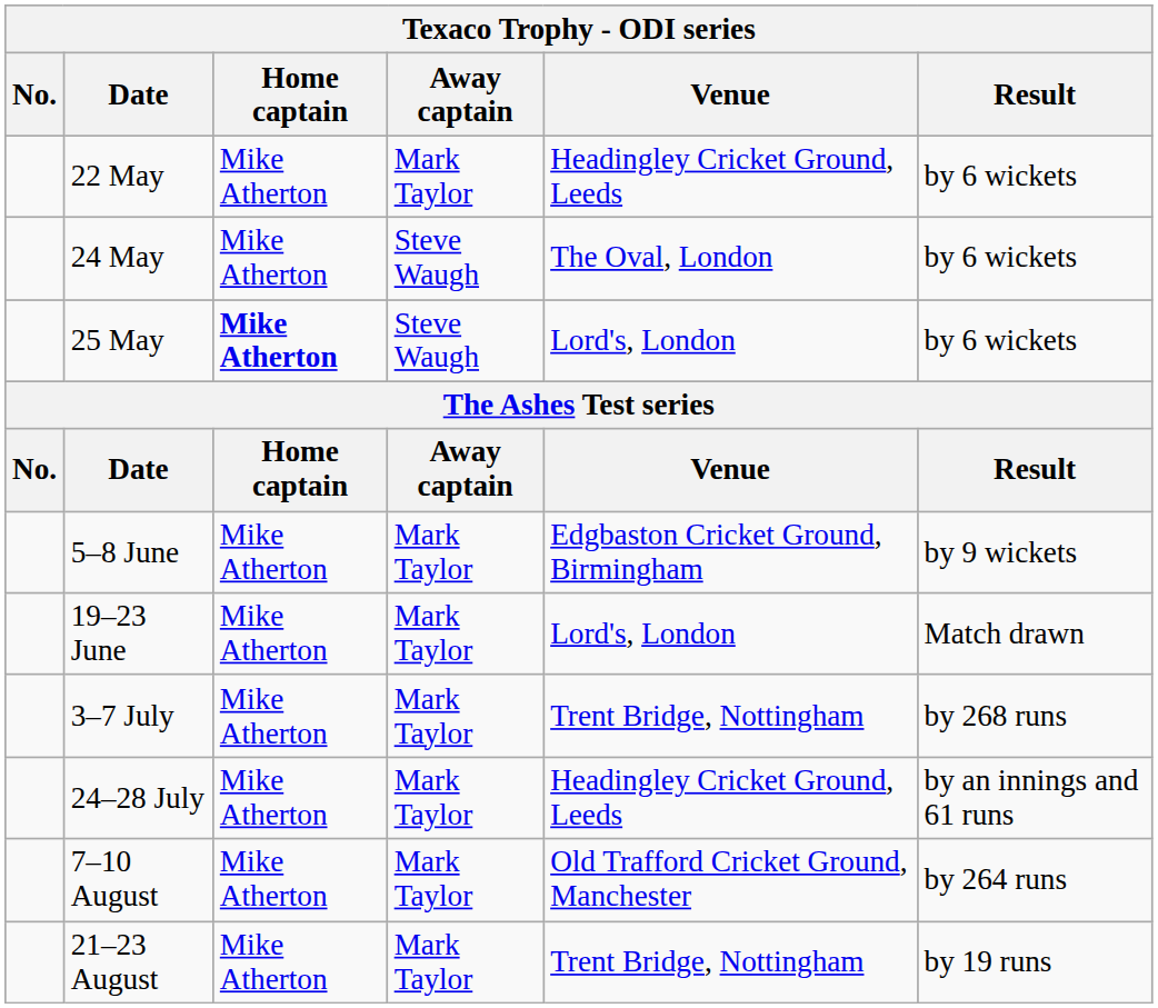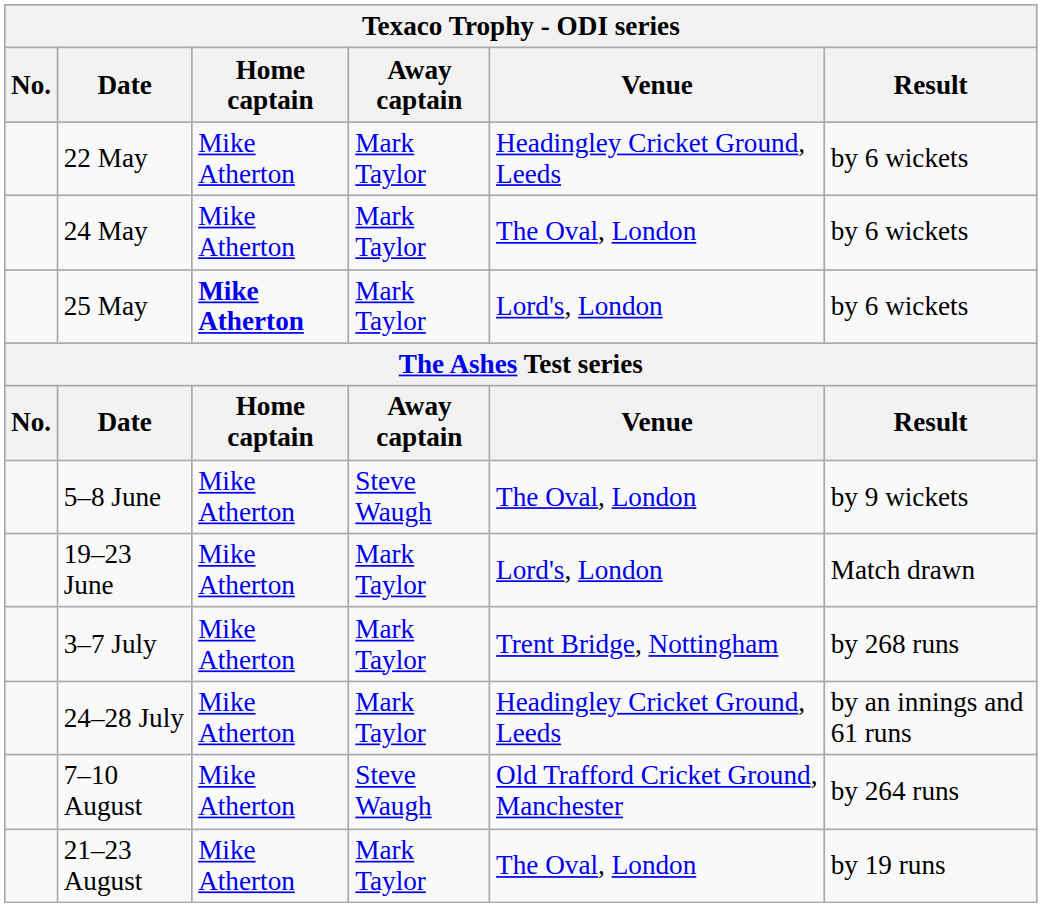 <table class="wikitable">
 <tr>
 <th colspan="9">Texaco Trophy - ODI series</th>
 </tr>
 <tr>
 <th>No.</th>
 <th>Date</th>
 <th>Home captain</th>
 <th>Away captain</th>
 <th>Venue</th>
 <th>Result</th>
 </tr>
 <tr>
 <td></td>
 <td>22 May</td>
 <td><a href='#'>Mike Atherton</a></td>
 <td><a href='#'>Mark Taylor</a></td>
 <td><a href='#'>Headingley Cricket Ground</a>, <a href='#'>Leeds</a></td>
 <td> by 6 wickets</td>
 </tr>
 <tr>
 <td></td>
 <td>24 May</td>
 <td><a href='#'>Mike Atherton</a></td>
-<td><a href='#'>Steve Waugh</a></td>
+<td><a href='#'>Mark Taylor</a></td>
 <td><a href='#'>The Oval</a>, <a href='#'>London</a></td>
 <td> by 6 wickets</td>
 </tr>
 <tr>
 <td></td>
 <td>25 May</td>
 <td><strong><a href='#'>Mike Atherton</a></strong></td>
-<td><a href='#'>Steve Waugh</a></td>
+<td><a href='#'>Mark Taylor</a></td>
 <td><a href='#'>Lord's</a>, <a href='#'>London</a></td>
 <td> by 6 wickets</td>
 </tr>
 <tr>
 <th colspan="9"><a href='#'>The Ashes</a> Test series</th>
 </tr>
 <tr>
 <th>No.</th>
 <th>Date</th>
 <th>Home captain</th>
 <th>Away captain</th>
 <th>Venue</th>
 <th>Result</th>
 </tr>
 <tr>
 <td></td>
 <td>5–8 June</td>
 <td><a href='#'>Mike Atherton</a></td>
-<td><a href='#'>Mark Taylor</a></td>
-<td><a href='#'>Edgbaston Cricket Ground</a>, <a href='#'>Birmingham</a></td>
+<td><a href='#'>Steve Waugh</a></td>
+<td><a href='#'>The Oval</a>, <a href='#'>London</a></td>
 <td> by 9 wickets</td>
 </tr>
 <tr>
 <td></td>
 <td>19–23 June</td>
 <td><a href='#'>Mike Atherton</a></td>
 <td><a href='#'>Mark Taylor</a></td>
 <td><a href='#'>Lord's</a>, <a href='#'>London</a></td>
 <td>Match drawn</td>
 </tr>
 <tr>
 <td></td>
 <td>3–7 July</td>
 <td><a href='#'>Mike Atherton</a></td>
 <td><a href='#'>Mark Taylor</a></td>
 <td><a href='#'>Trent Bridge</a>, <a href='#'>Nottingham</a></td>
 <td> by 268 runs</td>
 </tr>
 <tr>
 <td></td>
 <td>24–28 July</td>
 <td><a href='#'>Mike Atherton</a></td>
 <td><a href='#'>Mark Taylor</a></td>
 <td><a href='#'>Headingley Cricket Ground</a>, <a href='#'>Leeds</a></td>
 <td> by an innings and 61 runs</td>
 </tr>
 <tr>
 <td></td>
 <td>7–10 August</td>
 <td><a href='#'>Mike Atherton</a></td>
-<td><a href='#'>Mark Taylor</a></td>
+<td><a href='#'>Steve Waugh</a></td>
 <td><a href='#'>Old Trafford Cricket Ground</a>, <a href='#'>Manchester</a></td>
 <td> by 264 runs</td>
 </tr>
 <tr>
 <td></td>
 <td>21–23 August</td>
 <td><a href='#'>Mike Atherton</a></td>
 <td><a href='#'>Mark Taylor</a></td>
-<td><a href='#'>Trent Bridge</a>, <a href='#'>Nottingham</a></td>
+<td><a href='#'>The Oval</a>, <a href='#'>London</a></td>
 <td> by 19 runs</td>
 </tr>
 </table>
